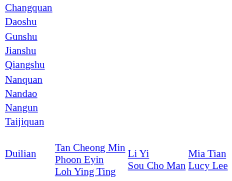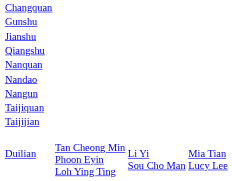 <table>
 <tr>
 <td><a href='#'>Changquan</a></td>
-<td></td>
-<td></td>
-<td></td>
-</tr>
-<tr>
-<td><a href='#'>Daoshu</a></td>
 <td></td>
 <td></td>
 <td></td>
 </tr>
 <tr>
 <td><a href='#'>Gunshu</a></td>
 <td></td>
 <td></td>
 <td></td>
 </tr>
 <tr>
 <td><a href='#'>Jianshu</a></td>
 <td></td>
 <td></td>
 <td></td>
 </tr>
 <tr>
 <td><a href='#'>Qiangshu</a></td>
 <td></td>
 <td></td>
 <td></td>
 </tr>
 <tr>
 <td><a href='#'>Nanquan</a></td>
 <td></td>
 <td></td>
 <td></td>
 </tr>
 <tr>
 <td><a href='#'>Nandao</a></td>
 <td></td>
 <td></td>
 <td></td>
 </tr>
 <tr>
 <td><a href='#'>Nangun</a></td>
 <td></td>
 <td></td>
 <td></td>
 </tr>
 <tr>
 <td><a href='#'>Taijiquan</a></td>
 <td></td>
 <td></td>
 <td></td>
 </tr>
 <tr>
+<td><a href='#'>Taijijian</a></td>
+<td></td>
+<td></td>
+<td></td>
+</tr>
+<tr>
 <td><a href='#'>Duilian</a></td>
 <td><br><a href='#'>Tan Cheong Min</a><br><a href='#'>Phoon Eyin</a><br><a href='#'>Loh Ying Ting</a></td>
 <td><br><a href='#'>Li Yi</a><br><a href='#'>Sou Cho Man</a></td>
 <td><br><a href='#'>Mia Tian</a><br><a href='#'>Lucy Lee</a></td>
 </tr>
 </table>
